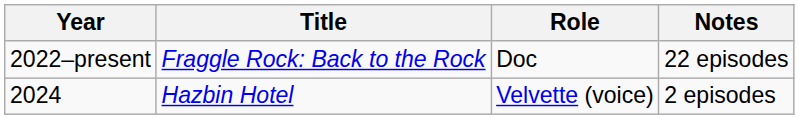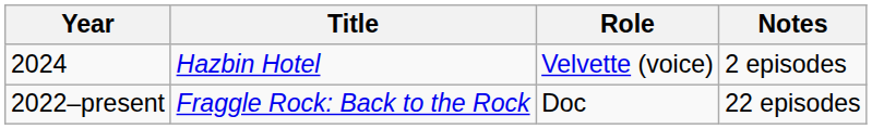 <table class="wikitable">
 <tr>
 <th>Year</th>
 <th>Title</th>
 <th>Role</th>
 <th>Notes</th>
 </tr>
 <tr>
+<td>2024</td>
+<td><em><a href='#'>Hazbin Hotel</a></em></td>
+<td><a href='#'>Velvette</a> (voice)</td>
+<td>2 episodes</td>
+</tr>
+<tr>
 <td>2022–present</td>
 <td><em><a href='#'>Fraggle Rock: Back to the Rock</a></em></td>
 <td>Doc</td>
 <td>22 episodes</td>
 </tr>
-<tr>
-<td>2024</td>
-<td><em><a href='#'>Hazbin Hotel</a></em></td>
-<td><a href='#'>Velvette</a> (voice)</td>
-<td>2 episodes</td>
-</tr>
 </table>
